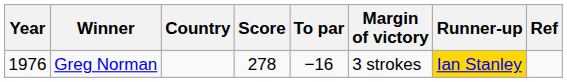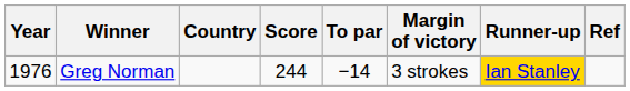 <table class=wikitable style="font-size:95%">
 <tr>
 <th>Year</th>
 <th>Winner</th>
 <th>Country</th>
 <th>Score</th>
 <th>To par</th>
 <th>Margin<br>of victory</th>
 <th>Runner-up</th>
 <th>Ref</th>
 </tr>
 <tr>
 <td>1976</td>
 <td><a href='#'>Greg Norman</a></td>
 <td></td>
-<td align=center>278</td>
-<td align=center>−16</td>
+<td align=center>244</td>
+<td align=center>−14</td>
 <td>3 strokes</td>
 <td style="background: gold;"> <a href='#'>Ian Stanley</a></td>
 <td></td>
 </tr>
 </table>
